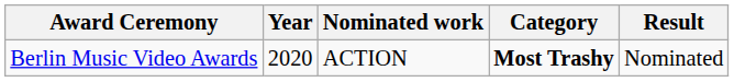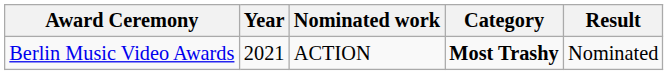 <table class="wikitable">
 <tr>
 <th>Award Ceremony</th>
 <th>Year</th>
 <th>Nominated work</th>
 <th>Category</th>
 <th>Result</th>
 </tr>
 <tr>
 <td><a href='#'>Berlin Music Video Awards</a></td>
-<td>2020</td>
+<td>2021</td>
 <td>ACTION</td>
 <td><strong>Most Trashy</strong></td>
 <td>Nominated</td>
 </tr>
 </table>
